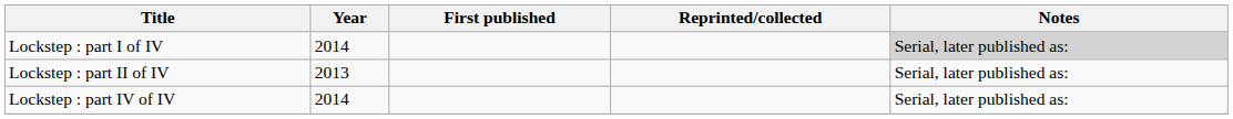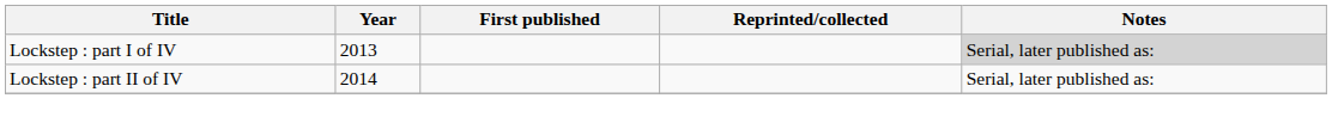 <table class='wikitable sortable' width='90%'>
 <tr>
 <th width=25%>Title</th>
 <th>Year</th>
 <th>First published</th>
 <th>Reprinted/collected</th>
 <th>Notes</th>
 </tr>
 <tr>
 <td>Lockstep : part I of IV</td>
-<td>2014</td>
+<td>2013</td>
 <td></td>
 <td></td>
 <td style="background: lightgrey;">Serial, later published as: </td>
 </tr>
 <tr>
 <td>Lockstep : part II of IV</td>
-<td>2013</td>
-<td></td>
-<td></td>
-<td>Serial, later published as: </td>
-</tr>
-<tr>
-<td>Lockstep : part IV of IV</td>
 <td>2014</td>
 <td></td>
 <td></td>
 <td>Serial, later published as: </td>
 </tr>
 <tr>
 </tr>
 </table>
